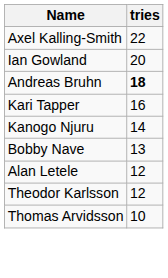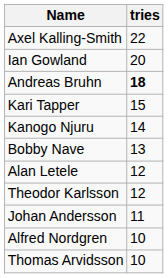 <table class="wikitable sortable">
 <tr>
 <th>Name</th>
 <th>tries</th>
 </tr>
 <tr>
 <td>Axel Kalling-Smith</td>
 <td>22</td>
 </tr>
 <tr>
 <td>Ian Gowland</td>
 <td>20</td>
 </tr>
 <tr>
 <td>Andreas Bruhn</td>
 <td><strong>18</strong></td>
 </tr>
 <tr>
 <td>Kari Tapper</td>
-<td>16</td>
+<td>15</td>
 </tr>
 <tr>
 <td>Kanogo Njuru</td>
 <td>14</td>
 </tr>
 <tr>
 <td>Bobby Nave</td>
 <td>13</td>
 </tr>
 <tr>
 <td>Alan Letele</td>
 <td>12</td>
 </tr>
 <tr>
 <td>Theodor Karlsson</td>
 <td>12</td>
 </tr>
 <tr>
+<td>Johan Andersson</td>
+<td>11</td>
+</tr>
+<tr>
+<td>Alfred Nordgren</td>
+<td>10</td>
+</tr>
+<tr>
 <td>Thomas Arvidsson</td>
 <td>10</td>
 </tr>
 </table>
